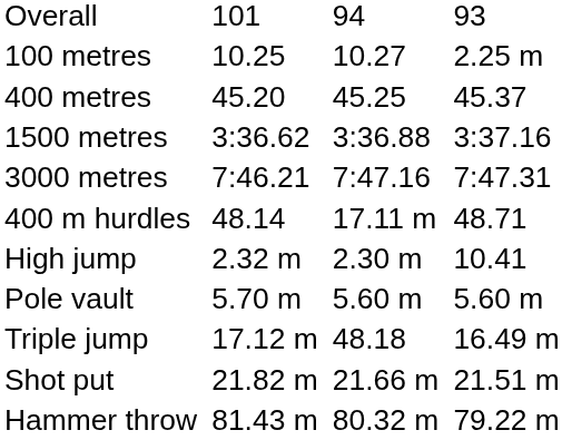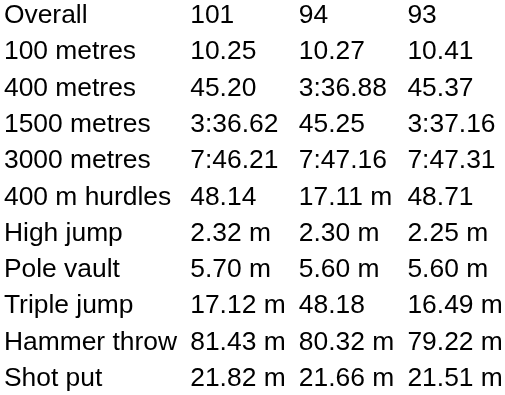 <table>
 <tr>
 <td>Overall</td>
 <td></td>
 <td>101</td>
 <td></td>
 <td>94</td>
 <td></td>
 <td>93</td>
 </tr>
 <tr>
 <td>100 metres</td>
 <td></td>
 <td>10.25</td>
 <td></td>
 <td>10.27</td>
 <td></td>
-<td>2.25 m</td>
+<td>10.41</td>
 </tr>
 <tr>
 <td>400 metres</td>
 <td></td>
 <td>45.20</td>
 <td></td>
-<td>45.25</td>
+<td>3:36.88</td>
 <td></td>
 <td>45.37</td>
 </tr>
 <tr>
 <td>1500 metres</td>
 <td></td>
 <td>3:36.62</td>
 <td></td>
-<td>3:36.88</td>
+<td>45.25</td>
 <td></td>
 <td>3:37.16</td>
 </tr>
 <tr>
 <td>3000 metres</td>
 <td></td>
 <td>7:46.21</td>
 <td></td>
 <td>7:47.16</td>
 <td></td>
 <td>7:47.31</td>
 </tr>
 <tr>
 <td>400 m hurdles</td>
 <td></td>
 <td>48.14</td>
 <td></td>
 <td>17.11 m</td>
 <td></td>
 <td>48.71</td>
 </tr>
 <tr>
 <td>High jump</td>
 <td></td>
 <td>2.32 m</td>
 <td></td>
 <td>2.30 m</td>
 <td></td>
-<td>10.41</td>
+<td>2.25 m</td>
 </tr>
 <tr>
 <td>Pole vault</td>
 <td></td>
 <td>5.70 m</td>
 <td></td>
 <td>5.60 m</td>
 <td></td>
 <td>5.60 m</td>
 </tr>
 <tr>
 <td>Triple jump</td>
 <td></td>
 <td>17.12 m</td>
 <td></td>
 <td>48.18</td>
 <td></td>
 <td>16.49 m</td>
 </tr>
 <tr>
+<td>Hammer throw</td>
+<td></td>
+<td>81.43 m</td>
+<td></td>
+<td>80.32 m</td>
+<td></td>
+<td>79.22 m</td>
+</tr>
+<tr>
 <td>Shot put</td>
 <td></td>
 <td>21.82 m</td>
 <td></td>
 <td>21.66 m</td>
 <td></td>
 <td>21.51 m</td>
 </tr>
 <tr>
-<td>Hammer throw</td>
-<td></td>
-<td>81.43 m</td>
-<td></td>
-<td>80.32 m</td>
-<td></td>
-<td>79.22 m</td>
-</tr>
-<tr>
 </tr>
 </table>
